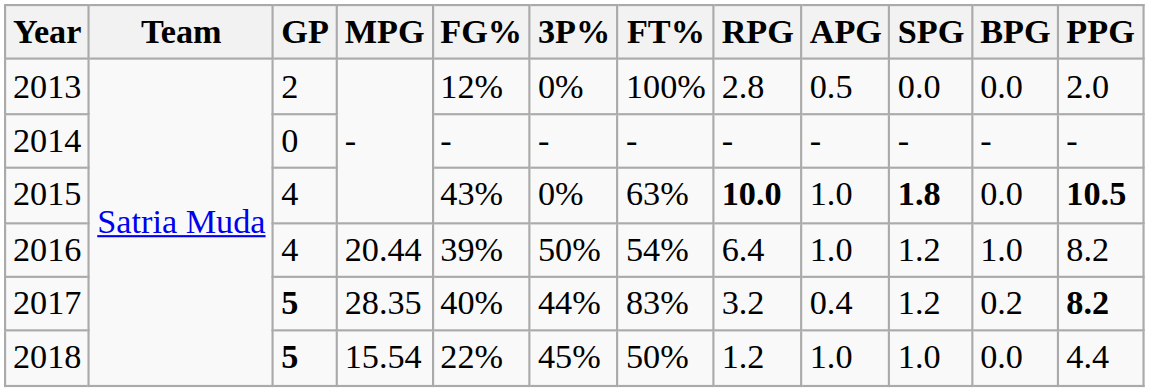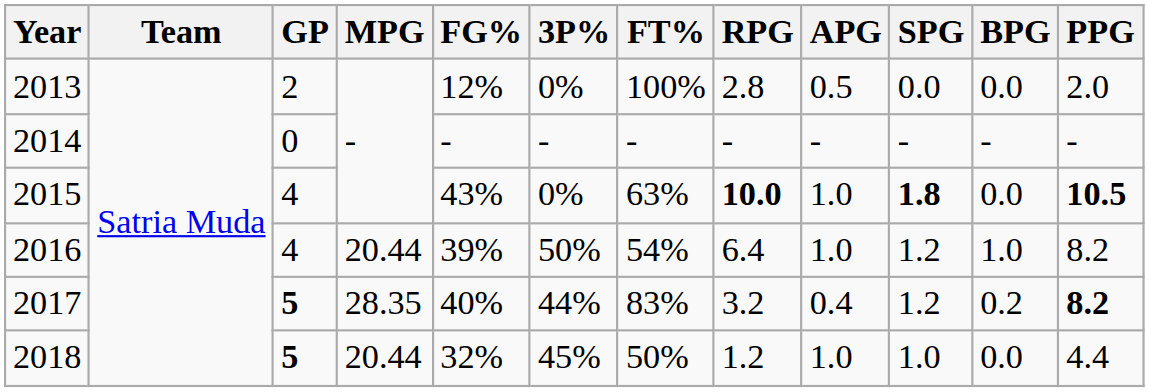 <table class="wikitable sortable">
 <tr>
 <th>Year</th>
 <th>Team</th>
 <th>GP</th>
 <th>MPG</th>
 <th>FG%</th>
 <th>3P%</th>
 <th>FT%</th>
 <th>RPG</th>
 <th>APG</th>
 <th>SPG</th>
 <th>BPG</th>
 <th>PPG</th>
 </tr>
 <tr>
 <td>2013</td>
 <td rowspan="6"><a href='#'>Satria Muda</a></td>
 <td>2</td>
 <td rowspan="3">-</td>
 <td>12%</td>
 <td>0%</td>
 <td>100%</td>
 <td>2.8</td>
 <td>0.5</td>
 <td>0.0</td>
 <td>0.0</td>
 <td>2.0</td>
 </tr>
 <tr>
 <td>2014</td>
 <td>0</td>
 <td>-</td>
 <td>-</td>
 <td>-</td>
 <td>-</td>
 <td>-</td>
 <td>-</td>
 <td>-</td>
 <td>-</td>
 </tr>
 <tr>
 <td>2015</td>
 <td>4</td>
 <td>43%</td>
 <td>0%</td>
 <td>63%</td>
 <td><strong>10.0</strong></td>
 <td>1.0</td>
 <td><strong>1.8</strong></td>
 <td>0.0</td>
 <td><strong>10.5</strong></td>
 </tr>
 <tr>
 <td>2016</td>
 <td>4</td>
 <td>20.44</td>
 <td>39%</td>
 <td>50%</td>
 <td>54%</td>
 <td>6.4</td>
 <td>1.0</td>
 <td>1.2</td>
 <td>1.0</td>
 <td>8.2</td>
 </tr>
 <tr>
 <td>2017</td>
 <td><strong>5</strong></td>
 <td>28.35</td>
 <td>40%</td>
 <td>44%</td>
 <td>83%</td>
 <td>3.2</td>
 <td>0.4</td>
 <td>1.2</td>
 <td>0.2</td>
 <td><strong>8.2</strong></td>
 </tr>
 <tr>
 <td>2018</td>
 <td><strong>5</strong></td>
-<td>15.54</td>
-<td>22%</td>
+<td>20.44</td>
+<td>32%</td>
 <td>45%</td>
 <td>50%</td>
 <td>1.2</td>
 <td>1.0</td>
 <td>1.0</td>
 <td>0.0</td>
 <td>4.4</td>
 </tr>
 </table>
